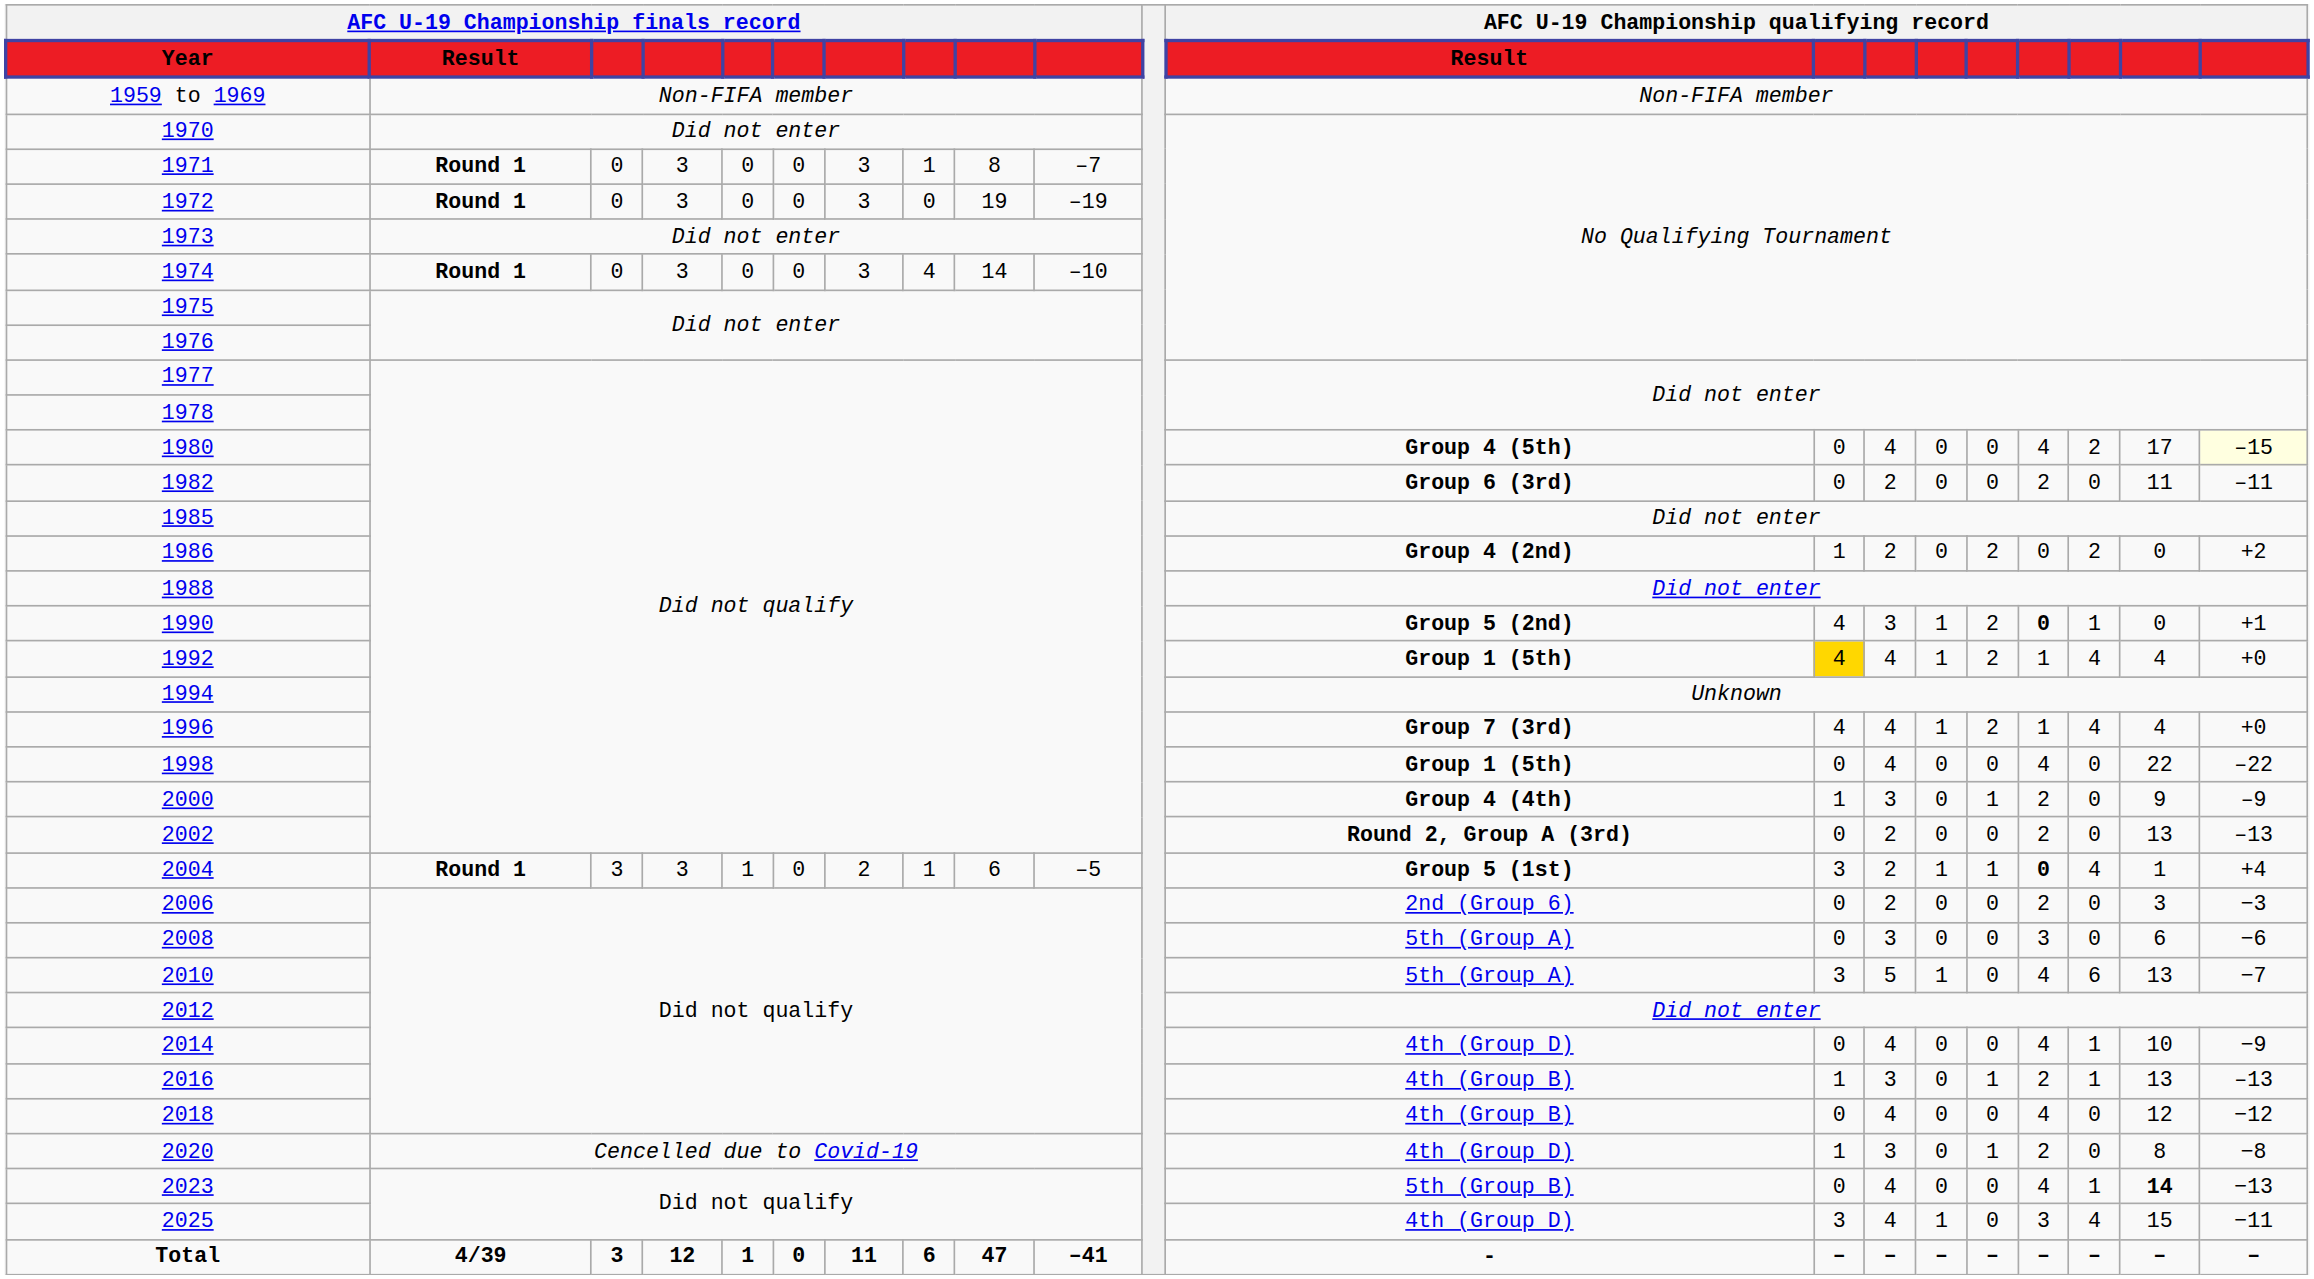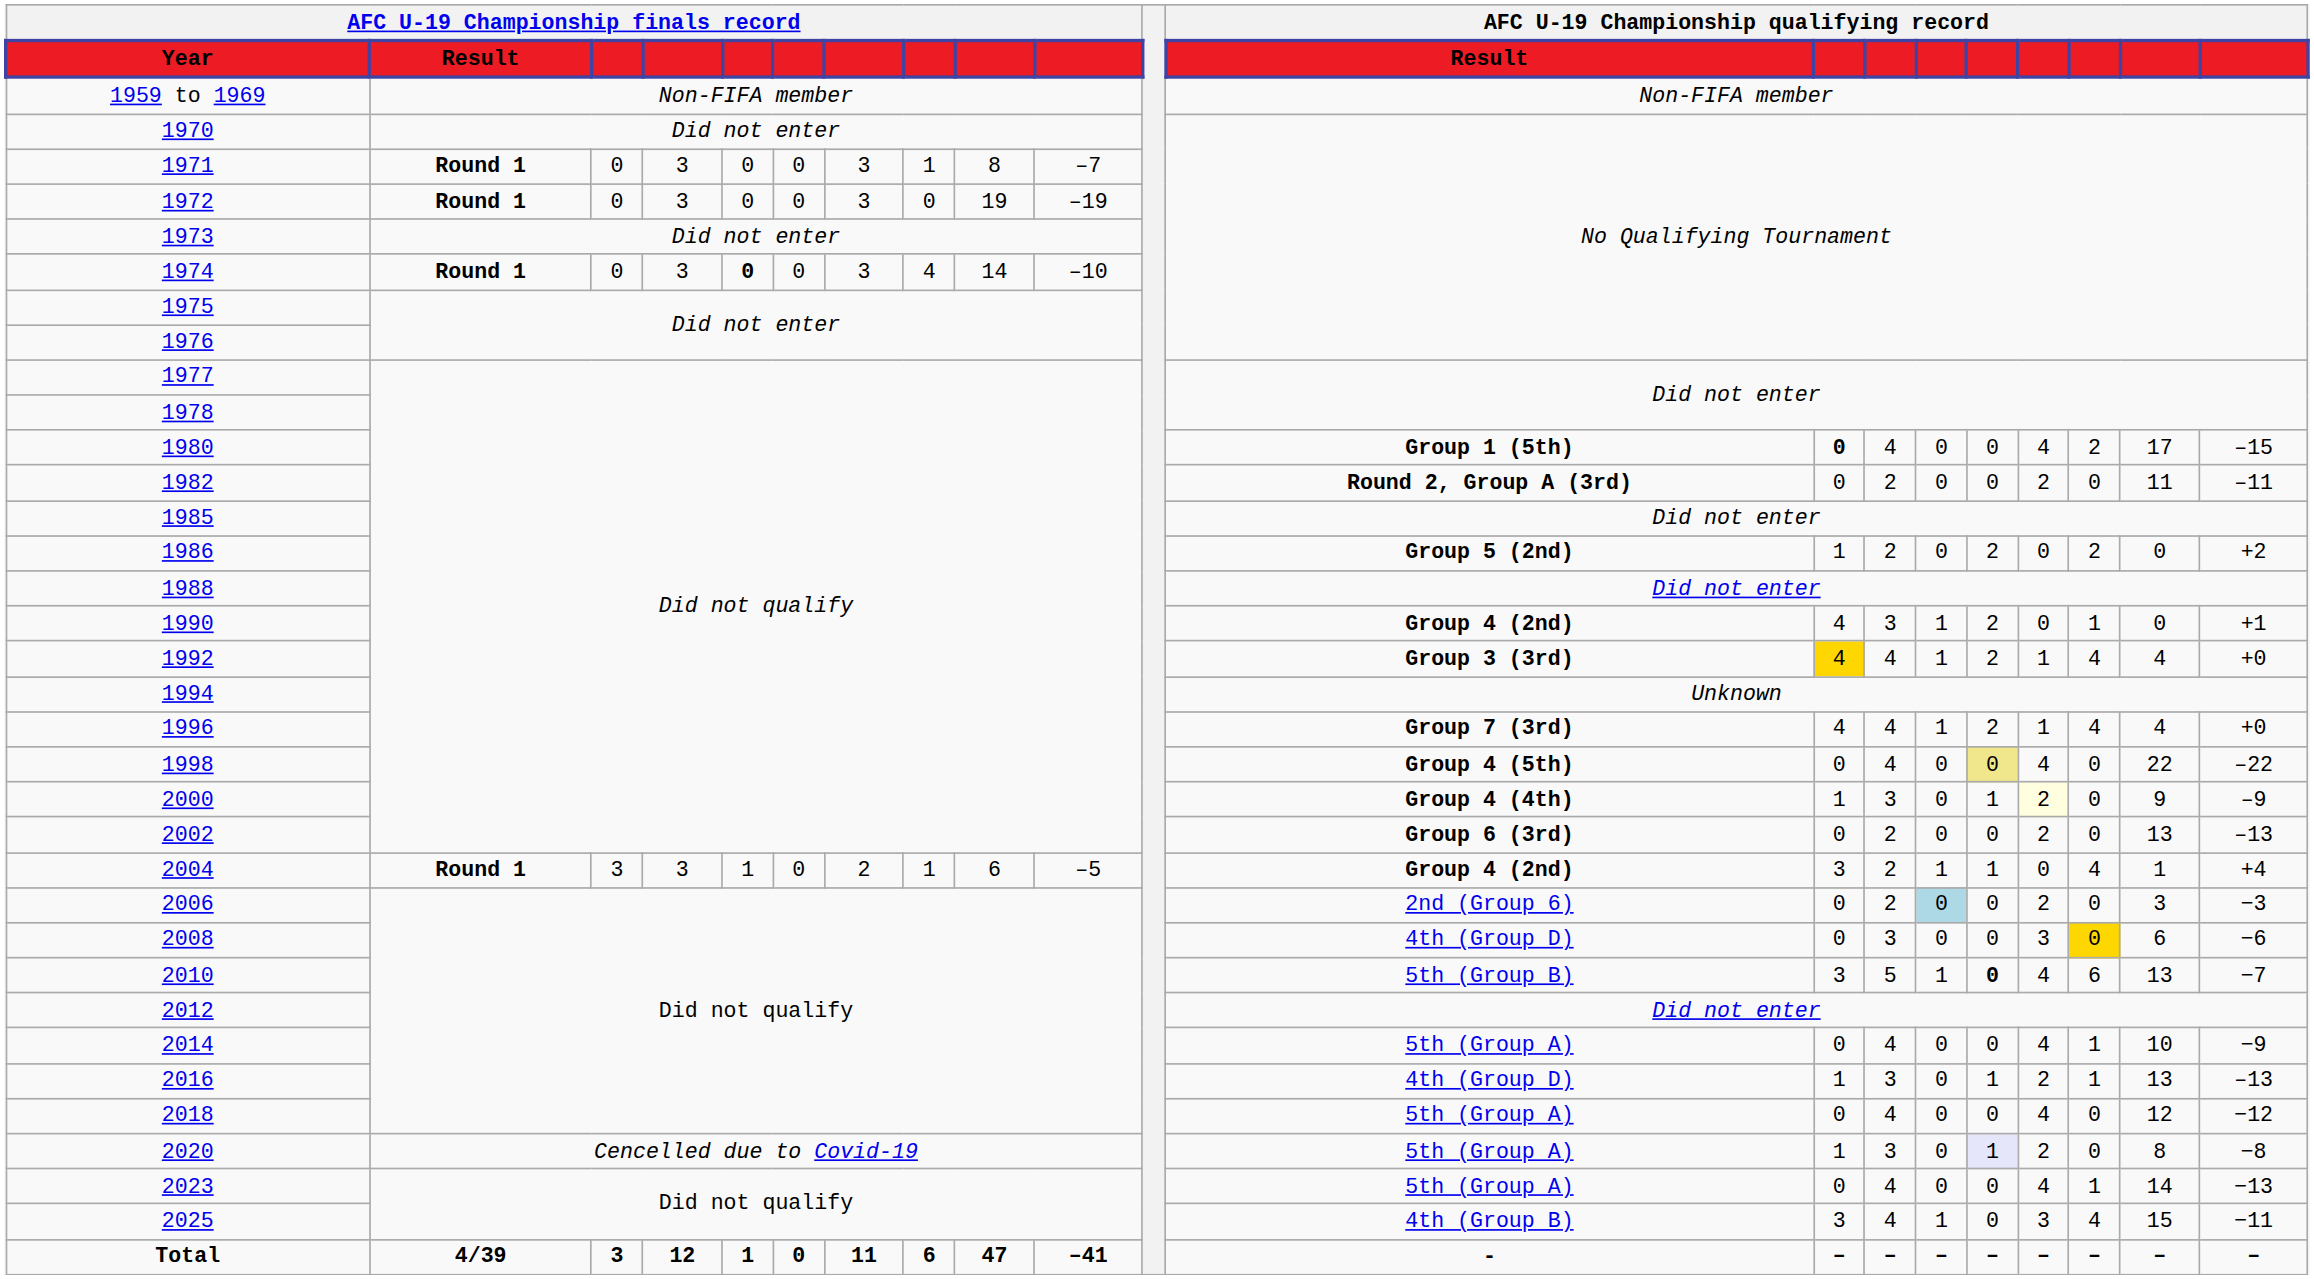 <table Class = "wikitable" style = "text-align: center; width:70%;">
 <tr>
 <th colspan=10><a href='#'>AFC U-19 Championship finals record</a></th>
 <th style="width:1%;" rowspan="42"></th>
 <th colspan=9>AFC U-19 Championship qualifying record</th>
 </tr>
 <tr>
 <th style="background:#ED1C24;border: 2px solid #3F43A4;"><span>Year</span></th>
 <th style="background:#ED1C24;border: 2px solid #3F43A4;"><span>Result</span></th>
 <th style="background:#ED1C24;border: 2px solid #3F43A4;"><span></span></th>
 <th style="background:#ED1C24;border: 2px solid #3F43A4;"><span></span></th>
 <th style="background:#ED1C24;border: 2px solid #3F43A4;"><span></span></th>
 <th style="background:#ED1C24;border: 2px solid #3F43A4;"><span></span></th>
 <th style="background:#ED1C24;border: 2px solid #3F43A4;"><span></span></th>
 <th style="background:#ED1C24;border: 2px solid #3F43A4;"><span></span></th>
 <th style="background:#ED1C24;border: 2px solid #3F43A4;"><span></span></th>
 <th style="background:#ED1C24;border: 2px solid #3F43A4;"><span></span></th>
 <th style="background:#ED1C24;border: 2px solid #3F43A4;"><span>Result</span></th>
 <th style="background:#ED1C24;border: 2px solid #3F43A4;"><span></span></th>
 <th style="background:#ED1C24;border: 2px solid #3F43A4;"><span></span></th>
 <th style="background:#ED1C24;border: 2px solid #3F43A4;"><span></span></th>
 <th style="background:#ED1C24;border: 2px solid #3F43A4;"><span></span></th>
 <th style="background:#ED1C24;border: 2px solid #3F43A4;"><span></span></th>
 <th style="background:#ED1C24;border: 2px solid #3F43A4;"><span></span></th>
 <th style="background:#ED1C24;border: 2px solid #3F43A4;"><span></span></th>
 <th style="background:#ED1C24;border: 2px solid #3F43A4;"><span></span></th>
 </tr>
 <tr>
 <td> <a href='#'>1959</a> to  <a href='#'>1969</a></td>
 <td colspan=9><em>Non-FIFA member</em></td>
 <td colspan=9><em>Non-FIFA member</em></td>
 </tr>
 <tr>
 <td> <a href='#'>1970</a></td>
 <td colspan=9><em>Did not enter</em></td>
 <td colspan=9 rowspan=7><em>No Qualifying Tournament</em></td>
 </tr>
 <tr>
 <td> <a href='#'>1971</a></td>
 <td><strong>Round 1</strong></td>
 <td>0</td>
 <td>3</td>
 <td>0</td>
 <td>0</td>
 <td>3</td>
 <td>1</td>
 <td>8</td>
 <td>–7</td>
 </tr>
 <tr>
 <td> <a href='#'>1972</a></td>
 <td><strong>Round 1</strong></td>
 <td>0</td>
 <td>3</td>
 <td>0</td>
 <td>0</td>
 <td>3</td>
 <td>0</td>
 <td>19</td>
 <td>–19</td>
 </tr>
 <tr>
 <td> <a href='#'>1973</a></td>
 <td colspan=9><em>Did not enter</em></td>
 </tr>
 <tr>
 <td> <a href='#'>1974</a></td>
 <td><strong>Round 1</strong></td>
 <td>0</td>
 <td>3</td>
-<td>0</td>
+<td><strong>0</strong></td>
 <td>0</td>
 <td>3</td>
 <td>4</td>
 <td>14</td>
 <td>–10</td>
 </tr>
 <tr>
 <td> <a href='#'>1975</a></td>
 <td colspan=9 rowspan=2><em>Did not enter</em></td>
 </tr>
 <tr>
 <td> <a href='#'>1976</a></td>
 </tr>
 <tr>
 <td> <a href='#'>1977</a></td>
 <td colspan=9 rowspan=14><em>Did not qualify</em></td>
 <td colspan=9 rowspan=2><em>Did not enter</em></td>
 </tr>
 <tr>
 <td> <a href='#'>1978</a></td>
 </tr>
 <tr>
 <td> <a href='#'>1980</a></td>
-<td><strong>Group 4 (5th)</strong></td>
-<td>0</td>
+<td><strong>Group 1 (5th)</strong></td>
+<td><strong>0</strong></td>
 <td>4</td>
 <td>0</td>
 <td>0</td>
 <td>4</td>
 <td>2</td>
 <td>17</td>
-<td style="background: lightyellow;">–15</td>
+<td>–15</td>
 </tr>
 <tr>
 <td> <a href='#'>1982</a></td>
-<td><strong>Group 6 (3rd)</strong></td>
+<td><strong>Round 2, Group A (3rd)</strong></td>
 <td>0</td>
 <td>2</td>
 <td>0</td>
 <td>0</td>
 <td>2</td>
 <td>0</td>
 <td>11</td>
 <td>–11</td>
 </tr>
 <tr>
 <td> <a href='#'>1985</a></td>
 <td colspan=9><em>Did not enter</em></td>
 </tr>
 <tr>
 <td> <a href='#'>1986</a></td>
-<td><strong>Group 4 (2nd)</strong></td>
+<td><strong>Group 5 (2nd)</strong></td>
 <td>1</td>
 <td>2</td>
 <td>0</td>
 <td>2</td>
 <td>0</td>
 <td>2</td>
 <td>0</td>
 <td>+2</td>
 </tr>
 <tr>
 <td> <a href='#'>1988</a></td>
 <td colspan=9><em><a href='#'>Did not enter</a></em></td>
 </tr>
 <tr>
 <td> <a href='#'>1990</a></td>
-<td><strong>Group 5 (2nd)</strong></td>
+<td><strong>Group 4 (2nd)</strong></td>
 <td>4</td>
 <td>3</td>
 <td>1</td>
 <td>2</td>
-<td><strong>0</strong></td>
+<td>0</td>
 <td>1</td>
 <td>0</td>
 <td>+1</td>
 </tr>
 <tr>
 <td> <a href='#'>1992</a></td>
-<td><strong>Group 1 (5th)</strong></td>
+<td><strong>Group 3 (3rd)</strong></td>
 <td style="background: gold;">4</td>
 <td>4</td>
 <td>1</td>
 <td>2</td>
 <td>1</td>
 <td>4</td>
 <td>4</td>
 <td>+0</td>
 </tr>
 <tr>
 <td> <a href='#'>1994</a></td>
 <td colspan=9><em>Unknown</em></td>
 </tr>
 <tr>
 <td> <a href='#'>1996</a></td>
 <td><strong>Group 7 (3rd)</strong></td>
 <td>4</td>
 <td>4</td>
 <td>1</td>
 <td>2</td>
 <td>1</td>
 <td>4</td>
 <td>4</td>
 <td>+0</td>
 </tr>
 <tr>
 <td> <a href='#'>1998</a></td>
-<td><strong>Group 1 (5th)</strong></td>
+<td><strong>Group 4 (5th)</strong></td>
 <td>0</td>
 <td>4</td>
 <td>0</td>
-<td>0</td>
+<td style="background: khaki;">0</td>
 <td>4</td>
 <td>0</td>
 <td>22</td>
 <td>–22</td>
 </tr>
 <tr>
 <td> <a href='#'>2000</a></td>
 <td><strong>Group 4 (4th)</strong></td>
 <td>1</td>
 <td>3</td>
 <td>0</td>
 <td>1</td>
-<td>2</td>
+<td style="background: lightyellow;">2</td>
 <td>0</td>
 <td>9</td>
 <td>–9</td>
 </tr>
 <tr>
 <td> <a href='#'>2002</a></td>
-<td><strong>Round 2, Group A (3rd)</strong></td>
+<td><strong>Group 6 (3rd)</strong></td>
 <td>0</td>
 <td>2</td>
 <td>0</td>
 <td>0</td>
 <td>2</td>
 <td>0</td>
 <td>13</td>
 <td>–13</td>
 </tr>
 <tr>
 <td> <a href='#'>2004</a></td>
 <td><strong>Round 1</strong></td>
 <td>3</td>
 <td>3</td>
 <td>1</td>
 <td>0</td>
 <td>2</td>
 <td>1</td>
 <td>6</td>
 <td>–5</td>
-<td><strong>Group 5 (1st)</strong></td>
+<td><strong>Group 4 (2nd)</strong></td>
 <td>3</td>
 <td>2</td>
 <td>1</td>
 <td>1</td>
-<td><strong>0</strong></td>
+<td>0</td>
 <td>4</td>
 <td>1</td>
 <td>+4</td>
 </tr>
 <tr>
 <td> <a href='#'>2006</a></td>
 <td colspan=9 rowspan = 7>Did not qualify</td>
 <td><a href='#'>2nd (Group 6)</a></td>
 <td>0</td>
 <td>2</td>
-<td>0</td>
+<td style="background: lightblue;">0</td>
 <td>0</td>
 <td>2</td>
 <td>0</td>
 <td>3</td>
 <td>−3</td>
 </tr>
 <tr>
 <td> <a href='#'>2008</a></td>
-<td><a href='#'>5th (Group A)</a></td>
+<td><a href='#'>4th (Group D)</a></td>
 <td>0</td>
 <td>3</td>
 <td>0</td>
 <td>0</td>
 <td>3</td>
-<td>0</td>
+<td style="background: gold;">0</td>
 <td>6</td>
 <td>−6</td>
 </tr>
 <tr>
 <td> <a href='#'>2010</a></td>
-<td><a href='#'>5th (Group A)</a></td>
+<td><a href='#'>5th (Group B)</a></td>
 <td>3</td>
 <td>5</td>
 <td>1</td>
-<td>0</td>
+<td><strong>0</strong></td>
 <td>4</td>
 <td>6</td>
 <td>13</td>
 <td>−7</td>
 </tr>
 <tr>
 <td> <a href='#'>2012</a></td>
 <td colspan=9><a href='#'><em>Did not enter</em></a></td>
 </tr>
 <tr>
 <td> <a href='#'>2014</a></td>
-<td><a href='#'>4th (Group D)</a></td>
+<td><a href='#'>5th (Group A)</a></td>
 <td>0</td>
 <td>4</td>
 <td>0</td>
 <td>0</td>
 <td>4</td>
 <td>1</td>
 <td>10</td>
 <td>−9</td>
 </tr>
 <tr>
 <td> <a href='#'>2016</a></td>
-<td><a href='#'>4th (Group B)</a></td>
+<td><a href='#'>4th (Group D)</a></td>
 <td>1</td>
 <td>3</td>
 <td>0</td>
 <td>1</td>
 <td>2</td>
 <td>1</td>
 <td>13</td>
 <td>–13</td>
 </tr>
 <tr>
 <td> <a href='#'>2018</a></td>
-<td><a href='#'>4th (Group B)</a></td>
+<td><a href='#'>5th (Group A)</a></td>
 <td>0</td>
 <td>4</td>
 <td>0</td>
 <td>0</td>
 <td>4</td>
 <td>0</td>
 <td>12</td>
 <td>−12</td>
 </tr>
 <tr>
 <td> <a href='#'>2020</a></td>
 <td colspan=9><em>Cencelled due to <a href='#'>Covid-19</a></em></td>
-<td><a href='#'>4th (Group D)</a></td>
+<td><a href='#'>5th (Group A)</a></td>
 <td>1</td>
 <td>3</td>
 <td>0</td>
-<td>1</td>
+<td style="background: lavender;">1</td>
 <td>2</td>
 <td>0</td>
 <td>8</td>
 <td>−8</td>
 </tr>
 <tr>
 <td> <a href='#'>2023</a></td>
 <td colspan=9 rowspan=2>Did not qualify</td>
-<td><a href='#'>5th (Group B)</a></td>
+<td><a href='#'>5th (Group A)</a></td>
 <td>0</td>
 <td>4</td>
 <td>0</td>
 <td>0</td>
 <td>4</td>
 <td>1</td>
-<td><strong>14</strong></td>
+<td>14</td>
 <td>−13</td>
 </tr>
 <tr>
 <td> <a href='#'>2025</a></td>
-<td><a href='#'>4th (Group D)</a></td>
+<td><a href='#'>4th (Group B)</a></td>
 <td>3</td>
 <td>4</td>
 <td>1</td>
 <td>0</td>
 <td>3</td>
 <td>4</td>
 <td>15</td>
 <td>−11</td>
 </tr>
 <tr>
 <td><strong>Total</strong></td>
 <td><strong>4/39</strong></td>
 <td><strong>3</strong></td>
 <td><strong>12</strong></td>
 <td><strong>1</strong></td>
 <td><strong>0</strong></td>
 <td><strong>11</strong></td>
 <td><strong>6</strong></td>
 <td><strong>47</strong></td>
 <td><strong>–41</strong></td>
 <td><strong>-</strong></td>
 <td><strong>–</strong></td>
 <td><strong>–</strong></td>
 <td><strong>–</strong></td>
 <td><strong>–</strong></td>
 <td><strong>–</strong></td>
 <td><strong>–</strong></td>
 <td><strong>–</strong></td>
 <td><strong>–</strong></td>
 </tr>
 </table>
